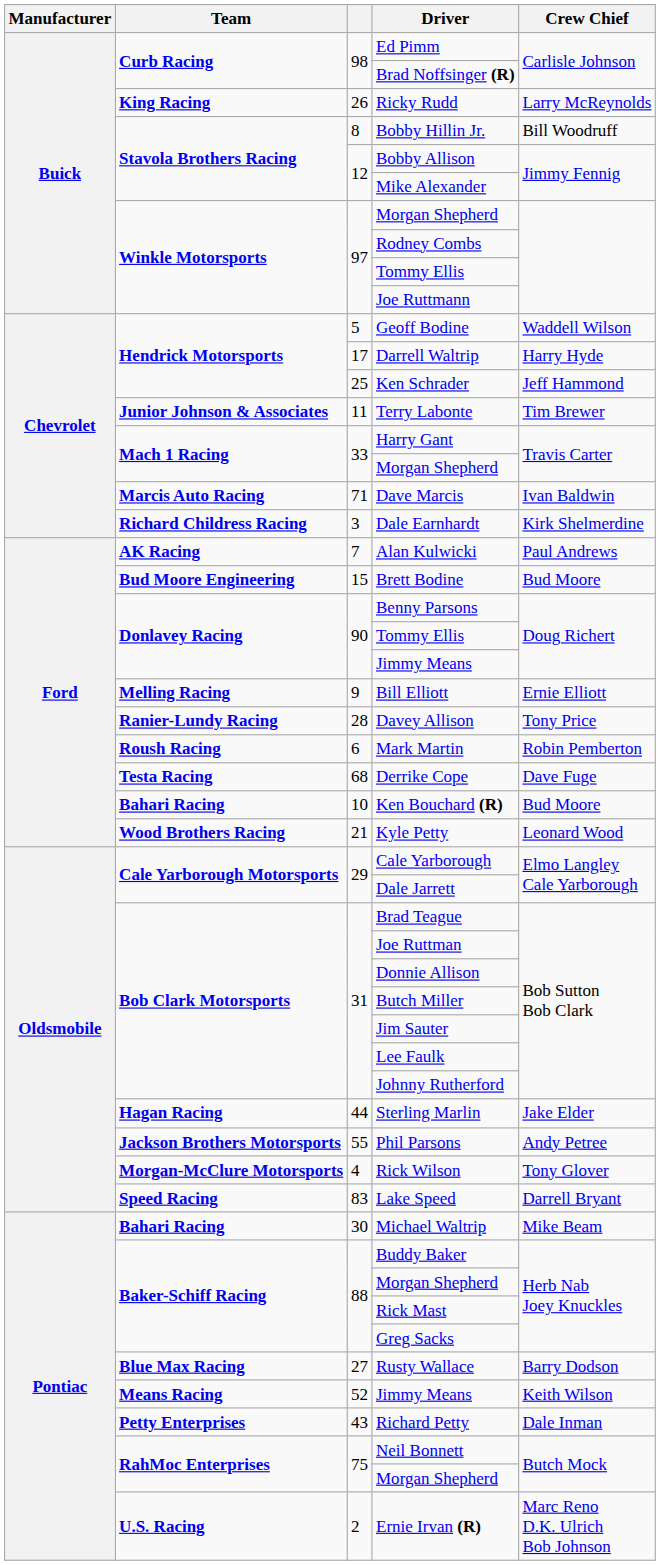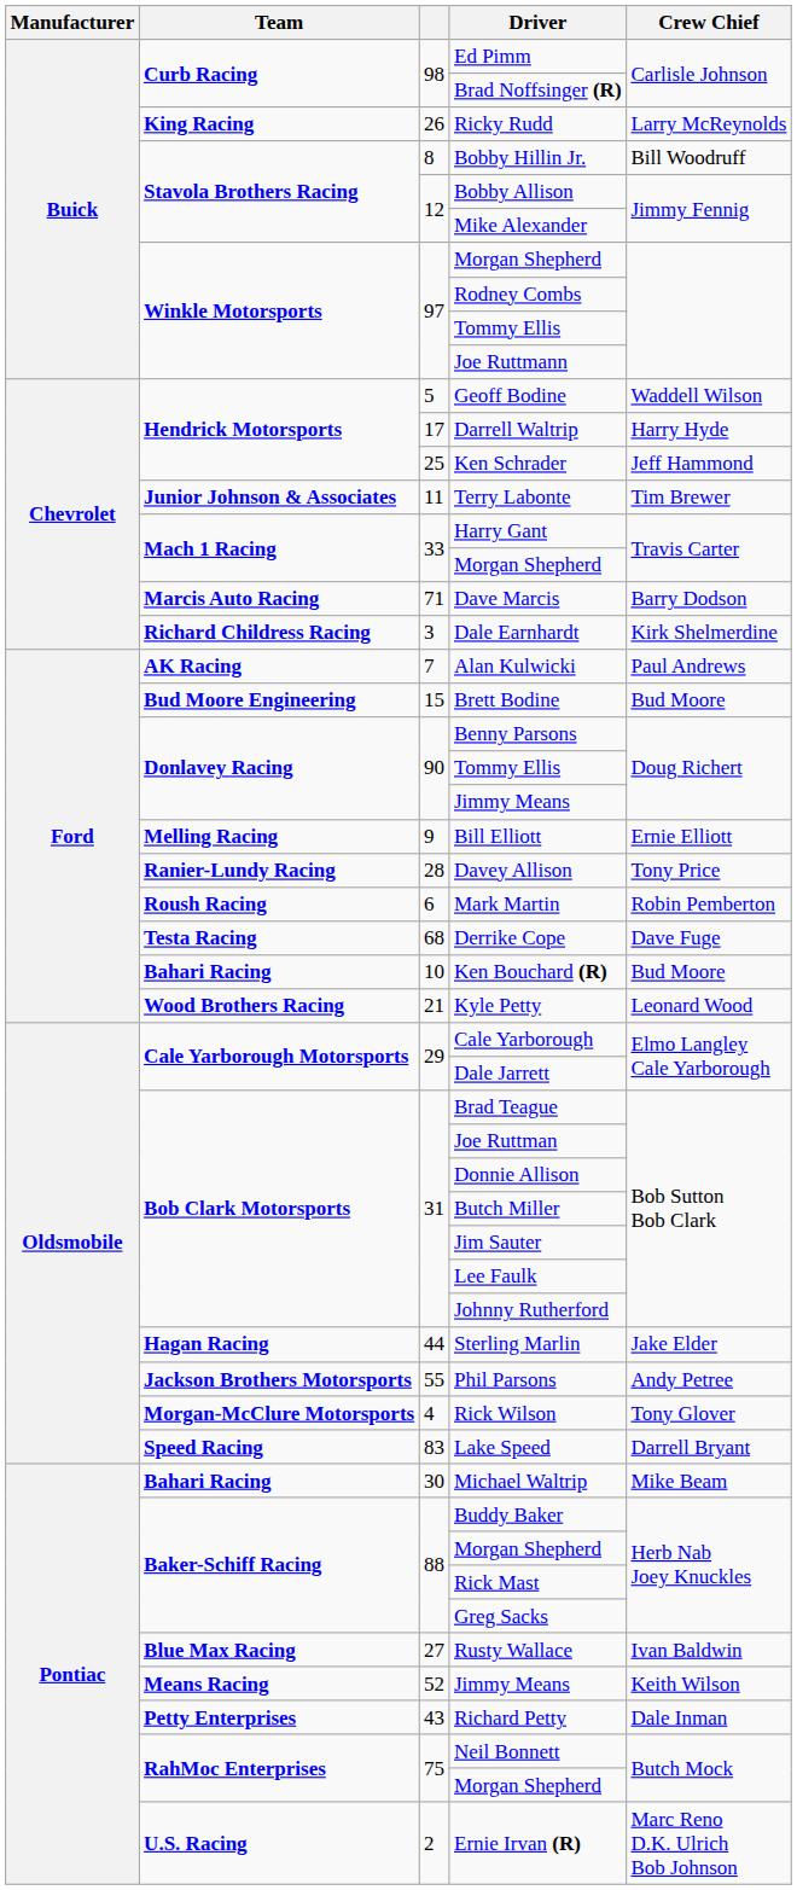 <table class="wikitable" style="font-size: 95%;">
 <tr>
 <th>Manufacturer</th>
 <th>Team</th>
 <th></th>
 <th>Driver</th>
 <th>Crew Chief</th>
 </tr>
 <tr>
 <th rowspan="10"><a href='#'>Buick</a></th>
 <td rowspan="2"><strong><a href='#'>Curb Racing</a></strong></td>
 <td rowspan="2">98</td>
 <td><a href='#'>Ed Pimm</a> <small></small></td>
 <td rowspan="2"><a href='#'>Carlisle Johnson</a></td>
 </tr>
 <tr>
 <td><a href='#'>Brad Noffsinger</a> <strong>(R)</strong> <small></small></td>
 </tr>
 <tr>
 <td><strong><a href='#'>King Racing</a></strong></td>
 <td>26</td>
 <td><a href='#'>Ricky Rudd</a></td>
 <td><a href='#'>Larry McReynolds</a></td>
 </tr>
 <tr>
 <td rowspan="3"><strong><a href='#'>Stavola Brothers Racing</a></strong></td>
 <td>8</td>
 <td><a href='#'>Bobby Hillin Jr.</a></td>
 <td>Bill Woodruff</td>
 </tr>
 <tr>
 <td rowspan="2">12</td>
 <td><a href='#'>Bobby Allison</a> <small></small></td>
 <td rowspan="2"><a href='#'>Jimmy Fennig</a></td>
 </tr>
 <tr>
 <td><a href='#'>Mike Alexander</a> <small></small></td>
 </tr>
 <tr>
 <td rowspan="4"><strong><a href='#'>Winkle Motorsports</a></strong></td>
 <td rowspan="4">97</td>
 <td><a href='#'>Morgan Shepherd</a> <small></small></td>
 <td rowspan="4"></td>
 </tr>
 <tr>
 <td><a href='#'>Rodney Combs</a> <small></small></td>
 </tr>
 <tr>
 <td><a href='#'>Tommy Ellis</a> <small></small></td>
 </tr>
 <tr>
 <td><a href='#'>Joe Ruttmann</a> <small></small></td>
 </tr>
 <tr>
 <th rowspan="8"><a href='#'>Chevrolet</a></th>
 <td rowspan="3"><strong><a href='#'>Hendrick Motorsports</a></strong></td>
 <td>5</td>
 <td><a href='#'>Geoff Bodine</a></td>
 <td><a href='#'>Waddell Wilson</a></td>
 </tr>
 <tr>
 <td>17</td>
 <td><a href='#'>Darrell Waltrip</a></td>
 <td><a href='#'>Harry Hyde</a></td>
 </tr>
 <tr>
 <td>25</td>
 <td><a href='#'>Ken Schrader</a></td>
 <td><a href='#'>Jeff Hammond</a></td>
 </tr>
 <tr>
 <td><strong><a href='#'>Junior Johnson & Associates</a></strong></td>
 <td>11</td>
 <td><a href='#'>Terry Labonte</a></td>
 <td><a href='#'>Tim Brewer</a></td>
 </tr>
 <tr>
 <td rowspan="2"><strong><a href='#'>Mach 1 Racing</a></strong></td>
 <td rowspan="2">33</td>
 <td><a href='#'>Harry Gant</a> <small></small></td>
 <td rowspan="2"><a href='#'>Travis Carter</a></td>
 </tr>
 <tr>
 <td><a href='#'>Morgan Shepherd</a> <small></small></td>
 </tr>
 <tr>
 <td><strong><a href='#'>Marcis Auto Racing</a></strong></td>
 <td>71</td>
 <td><a href='#'>Dave Marcis</a></td>
-<td><a href='#'>Ivan Baldwin</a></td>
+<td><a href='#'>Barry Dodson</a></td>
 </tr>
 <tr>
 <td><strong><a href='#'>Richard Childress Racing</a></strong></td>
 <td>3</td>
 <td><a href='#'>Dale Earnhardt</a></td>
 <td><a href='#'>Kirk Shelmerdine</a></td>
 </tr>
 <tr>
 <th rowspan="11"><a href='#'>Ford</a></th>
 <td><strong><a href='#'>AK Racing</a></strong></td>
 <td>7</td>
 <td><a href='#'>Alan Kulwicki</a></td>
 <td><a href='#'>Paul Andrews</a></td>
 </tr>
 <tr>
 <td><strong><a href='#'>Bud Moore Engineering</a></strong></td>
 <td>15</td>
 <td><a href='#'>Brett Bodine</a></td>
 <td><a href='#'>Bud Moore</a></td>
 </tr>
 <tr>
 <td rowspan="3"><strong><a href='#'>Donlavey Racing</a></strong></td>
 <td rowspan="3">90</td>
 <td><a href='#'>Benny Parsons</a> <small></small></td>
 <td rowspan="3"><a href='#'>Doug Richert</a></td>
 </tr>
 <tr>
 <td><a href='#'>Tommy Ellis</a> <small></small></td>
 </tr>
 <tr>
 <td><a href='#'>Jimmy Means</a> <small></small></td>
 </tr>
 <tr>
 <td><strong><a href='#'>Melling Racing</a></strong></td>
 <td>9</td>
 <td><a href='#'>Bill Elliott</a></td>
 <td><a href='#'>Ernie Elliott</a></td>
 </tr>
 <tr>
 <td><strong><a href='#'>Ranier-Lundy Racing</a></strong></td>
 <td>28</td>
 <td><a href='#'>Davey Allison</a></td>
 <td><a href='#'>Tony Price</a></td>
 </tr>
 <tr>
 <td><strong><a href='#'>Roush Racing</a></strong></td>
 <td>6</td>
 <td><a href='#'>Mark Martin</a></td>
 <td><a href='#'>Robin Pemberton</a></td>
 </tr>
 <tr>
 <td><strong><a href='#'>Testa Racing</a></strong></td>
 <td>68</td>
 <td><a href='#'>Derrike Cope</a></td>
 <td><a href='#'>Dave Fuge</a></td>
 </tr>
 <tr>
 <td><strong><a href='#'>Bahari Racing</a></strong></td>
 <td>10</td>
 <td><a href='#'>Ken Bouchard</a> <strong>(R)</strong></td>
 <td><a href='#'>Bud Moore</a></td>
 </tr>
 <tr>
 <td><strong><a href='#'>Wood Brothers Racing</a></strong></td>
 <td>21</td>
 <td><a href='#'>Kyle Petty</a></td>
 <td><a href='#'>Leonard Wood</a></td>
 </tr>
 <tr>
 <th rowspan="13"><a href='#'>Oldsmobile</a></th>
 <td rowspan="2"><strong><a href='#'>Cale Yarborough Motorsports</a></strong></td>
 <td rowspan="2">29</td>
 <td><a href='#'>Cale Yarborough</a> <small></small></td>
 <td rowspan="2"><a href='#'>Elmo Langley</a> <small></small><br><a href='#'>Cale Yarborough</a> <small></small></td>
 </tr>
 <tr>
 <td><a href='#'>Dale Jarrett</a> <small></small></td>
 </tr>
 <tr>
 <td rowspan="7"><strong><a href='#'>Bob Clark Motorsports</a></strong></td>
 <td rowspan="7">31</td>
 <td><a href='#'>Brad Teague</a> <small></small></td>
 <td rowspan="7">Bob Sutton <small></small><br>Bob Clark <small></small></td>
 </tr>
 <tr>
 <td><a href='#'>Joe Ruttman</a> <small></small></td>
 </tr>
 <tr>
 <td><a href='#'>Donnie Allison</a> <small></small></td>
 </tr>
 <tr>
 <td><a href='#'>Butch Miller</a> <small></small></td>
 </tr>
 <tr>
 <td><a href='#'>Jim Sauter</a> <small></small></td>
 </tr>
 <tr>
 <td><a href='#'>Lee Faulk</a> <small></small></td>
 </tr>
 <tr>
 <td><a href='#'>Johnny Rutherford</a> <small></small></td>
 </tr>
 <tr>
 <td><strong><a href='#'>Hagan Racing</a></strong></td>
 <td>44</td>
 <td><a href='#'>Sterling Marlin</a></td>
 <td><a href='#'>Jake Elder</a></td>
 </tr>
 <tr>
 <td><strong><a href='#'>Jackson Brothers Motorsports</a></strong></td>
 <td>55</td>
 <td><a href='#'>Phil Parsons</a></td>
 <td><a href='#'>Andy Petree</a></td>
 </tr>
 <tr>
 <td><strong><a href='#'>Morgan-McClure Motorsports</a></strong></td>
 <td>4</td>
 <td><a href='#'>Rick Wilson</a></td>
 <td><a href='#'>Tony Glover</a></td>
 </tr>
 <tr>
 <td><strong><a href='#'>Speed Racing</a></strong></td>
 <td>83</td>
 <td><a href='#'>Lake Speed</a></td>
 <td><a href='#'>Darrell Bryant</a></td>
 </tr>
 <tr>
 <th rowspan="11"><a href='#'>Pontiac</a></th>
 <td><strong><a href='#'>Bahari Racing</a></strong></td>
 <td>30</td>
 <td><a href='#'>Michael Waltrip</a></td>
 <td><a href='#'>Mike Beam</a></td>
 </tr>
 <tr>
 <td rowspan="4"><strong><a href='#'>Baker-Schiff Racing</a></strong></td>
 <td rowspan="4">88</td>
 <td><a href='#'>Buddy Baker</a> <small></small></td>
 <td rowspan="4"><a href='#'>Herb Nab</a> <small></small><br><a href='#'>Joey Knuckles</a> <small></small></td>
 </tr>
 <tr>
 <td><a href='#'>Morgan Shepherd</a> <small></small></td>
 </tr>
 <tr>
 <td><a href='#'>Rick Mast</a> <small></small></td>
 </tr>
 <tr>
 <td><a href='#'>Greg Sacks</a> <small></small></td>
 </tr>
 <tr>
 <td><strong><a href='#'>Blue Max Racing</a></strong></td>
 <td>27</td>
 <td><a href='#'>Rusty Wallace</a></td>
-<td><a href='#'>Barry Dodson</a></td>
+<td><a href='#'>Ivan Baldwin</a></td>
 </tr>
 <tr>
 <td><strong><a href='#'>Means Racing</a></strong></td>
 <td>52</td>
 <td><a href='#'>Jimmy Means</a></td>
 <td><a href='#'>Keith Wilson</a></td>
 </tr>
 <tr>
 <td><strong><a href='#'>Petty Enterprises</a></strong></td>
 <td>43</td>
 <td><a href='#'>Richard Petty</a></td>
 <td><a href='#'>Dale Inman</a></td>
 </tr>
 <tr>
 <td rowspan="2"><strong><a href='#'>RahMoc Enterprises</a></strong></td>
 <td rowspan="2">75</td>
 <td><a href='#'>Neil Bonnett</a> <small></small></td>
 <td rowspan="2"><a href='#'>Butch Mock</a></td>
 </tr>
 <tr>
 <td><a href='#'>Morgan Shepherd</a> <small></small></td>
 </tr>
 <tr>
 <td><strong><a href='#'>U.S. Racing</a></strong></td>
 <td>2</td>
 <td><a href='#'>Ernie Irvan</a> <strong>(R)</strong></td>
 <td><a href='#'>Marc Reno</a> <small></small><br><a href='#'>D.K. Ulrich</a> <small></small><br><a href='#'>Bob Johnson</a> <small></small></td>
 </tr>
 </table>
